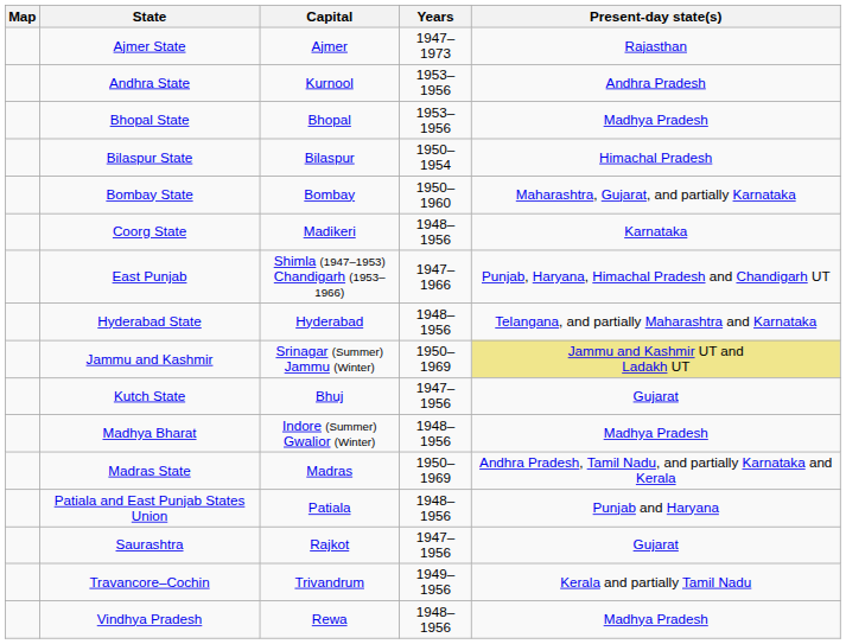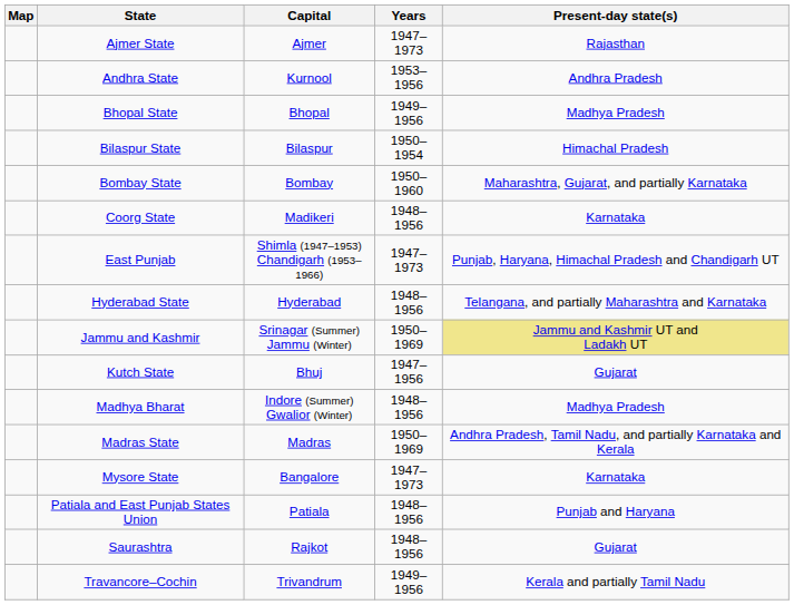 <table class="wikitable sortable" style="text-align:center; font-size:90%;">
 <tr>
 <th>Map</th>
 <th>State</th>
 <th>Capital</th>
 <th>Years</th>
 <th>Present-day state(s)</th>
 </tr>
 <tr>
 <td></td>
 <td><a href='#'>Ajmer State</a></td>
 <td><a href='#'>Ajmer</a></td>
 <td>1947–1973</td>
 <td><a href='#'>Rajasthan</a></td>
 </tr>
 <tr>
 <td></td>
 <td><a href='#'>Andhra State</a></td>
 <td><a href='#'>Kurnool</a></td>
 <td>1953–1956</td>
 <td><a href='#'>Andhra Pradesh</a></td>
 </tr>
 <tr>
 <td></td>
 <td><a href='#'>Bhopal State</a></td>
 <td><a href='#'>Bhopal</a></td>
-<td>1953–1956</td>
+<td>1949–1956</td>
 <td><a href='#'>Madhya Pradesh</a></td>
 </tr>
 <tr>
 <td></td>
 <td><a href='#'>Bilaspur State</a></td>
 <td><a href='#'>Bilaspur</a></td>
 <td>1950–1954</td>
 <td><a href='#'>Himachal Pradesh</a></td>
 </tr>
 <tr>
 <td></td>
 <td><a href='#'>Bombay State</a></td>
 <td><a href='#'>Bombay</a></td>
 <td>1950–1960</td>
 <td><a href='#'>Maharashtra</a>, <a href='#'>Gujarat</a>, and partially <a href='#'>Karnataka</a></td>
 </tr>
 <tr>
 <td></td>
 <td><a href='#'>Coorg State</a></td>
 <td><a href='#'>Madikeri</a></td>
 <td>1948–1956</td>
 <td><a href='#'>Karnataka</a></td>
 </tr>
 <tr>
 <td></td>
 <td><a href='#'>East Punjab</a></td>
 <td><a href='#'>Shimla</a> <small>(1947–1953)</small><br><a href='#'>Chandigarh</a> <small>(1953–1966)</small></td>
-<td>1947–1966</td>
+<td>1947–1973</td>
 <td><a href='#'>Punjab</a>, <a href='#'>Haryana</a>, <a href='#'>Himachal Pradesh</a> and <a href='#'>Chandigarh</a> UT</td>
 </tr>
 <tr>
 <td></td>
 <td><a href='#'>Hyderabad State</a></td>
 <td><a href='#'>Hyderabad</a></td>
 <td>1948–1956</td>
 <td><a href='#'>Telangana</a>, and partially <a href='#'>Maharashtra</a> and <a href='#'>Karnataka</a></td>
 </tr>
 <tr>
 <td></td>
 <td><a href='#'>Jammu and Kashmir</a></td>
 <td><a href='#'>Srinagar</a> <small>(Summer)</small><br><a href='#'>Jammu</a> <small>(Winter)</small></td>
 <td>1950–1969</td>
 <td style="background: khaki;"><a href='#'>Jammu and Kashmir</a> UT and<br><a href='#'>Ladakh</a> UT</td>
 </tr>
 <tr>
 <td></td>
 <td><a href='#'>Kutch State</a></td>
 <td><a href='#'>Bhuj</a></td>
 <td>1947–1956</td>
 <td><a href='#'>Gujarat</a></td>
 </tr>
 <tr>
 <td></td>
 <td><a href='#'>Madhya Bharat</a></td>
 <td><a href='#'>Indore</a> <small>(Summer)</small><br><a href='#'>Gwalior</a> <small>(Winter)</small></td>
 <td>1948–1956</td>
 <td><a href='#'>Madhya Pradesh</a></td>
 </tr>
 <tr>
 <td></td>
 <td><a href='#'>Madras State</a></td>
 <td><a href='#'>Madras</a></td>
 <td>1950–1969</td>
 <td><a href='#'>Andhra Pradesh</a>, <a href='#'>Tamil Nadu</a>, and partially <a href='#'>Karnataka</a> and <a href='#'>Kerala</a></td>
 </tr>
 <tr>
 <td></td>
+<td><a href='#'>Mysore State</a></td>
+<td><a href='#'>Bangalore</a></td>
+<td>1947–1973</td>
+<td><a href='#'>Karnataka</a></td>
+</tr>
+<tr>
+<td></td>
 <td><a href='#'>Patiala and East Punjab States Union</a></td>
 <td><a href='#'>Patiala</a></td>
 <td>1948–1956</td>
 <td><a href='#'>Punjab</a> and <a href='#'>Haryana</a></td>
 </tr>
 <tr>
 <td></td>
 <td><a href='#'>Saurashtra</a></td>
 <td><a href='#'>Rajkot</a></td>
-<td>1947–1956</td>
+<td>1948–1956</td>
 <td><a href='#'>Gujarat</a></td>
 </tr>
 <tr>
 <td></td>
 <td><a href='#'>Travancore–Cochin</a></td>
 <td><a href='#'>Trivandrum</a></td>
 <td>1949–1956</td>
 <td><a href='#'>Kerala</a> and partially <a href='#'>Tamil Nadu</a></td>
 </tr>
-<tr>
-<td></td>
-<td><a href='#'>Vindhya Pradesh</a></td>
-<td><a href='#'>Rewa</a></td>
-<td>1948–1956</td>
-<td><a href='#'>Madhya Pradesh</a></td>
-</tr>
 </table>
